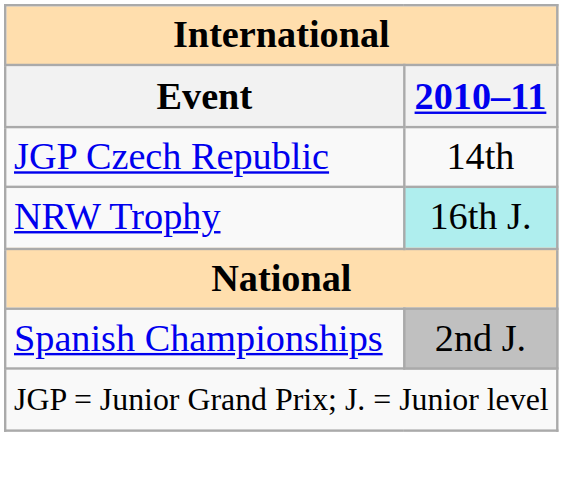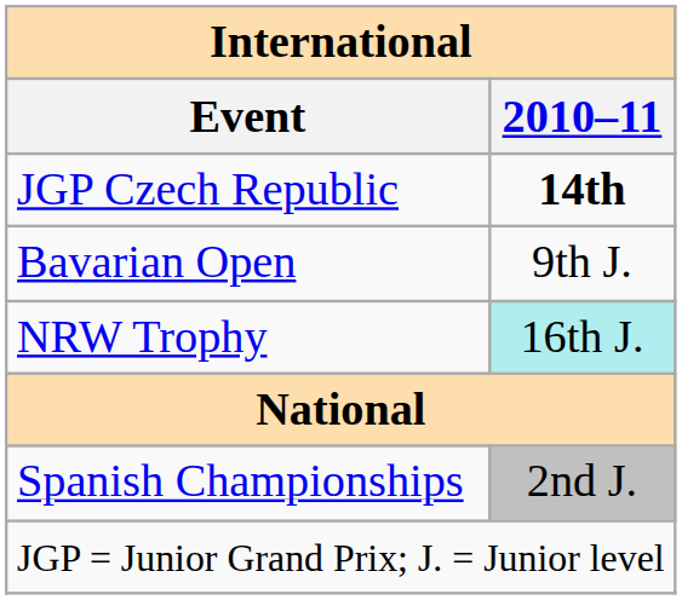 <table class="wikitable" style="text-align:center">
 <tr>
 <th style="background-color: #ffdead; " colspan=2 align=center><strong>International</strong></th>
 </tr>
 <tr>
 <th>Event</th>
 <th><a href='#'>2010–11</a></th>
 </tr>
 <tr>
 <td align=left><a href='#'>JGP Czech Republic</a></td>
-<td>14th</td>
+<td><strong>14th</strong></td>
+</tr>
+<tr>
+<td align=left><a href='#'>Bavarian Open</a></td>
+<td>9th J.</td>
 </tr>
 <tr>
 <td align=left><a href='#'>NRW Trophy</a></td>
 <td style="background: paleturquoise;">16th J.</td>
 </tr>
 <tr>
 <th style="background-color: #ffdead; " colspan=2 align=center><strong>National</strong></th>
 </tr>
 <tr>
 <td align=left><a href='#'>Spanish Championships</a></td>
 <td bgcolor=silver>2nd J.</td>
 </tr>
 <tr>
 <td colspan=2 align=center><small> JGP = Junior Grand Prix; J. = Junior level </small></td>
 </tr>
 </table>
